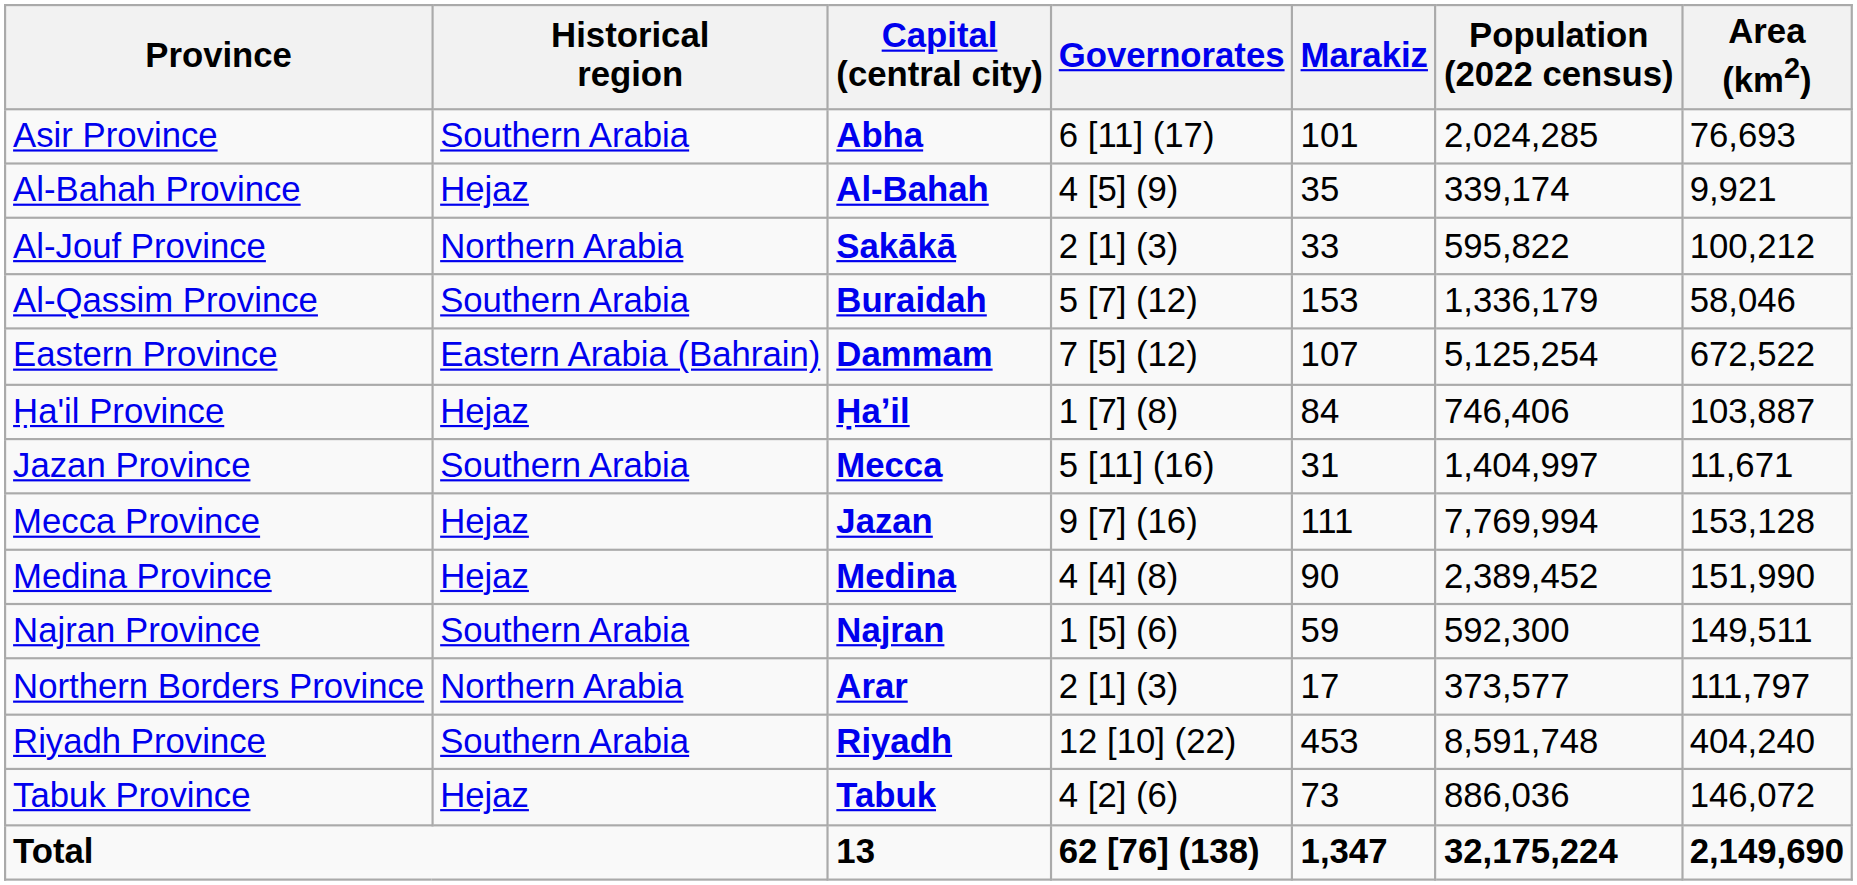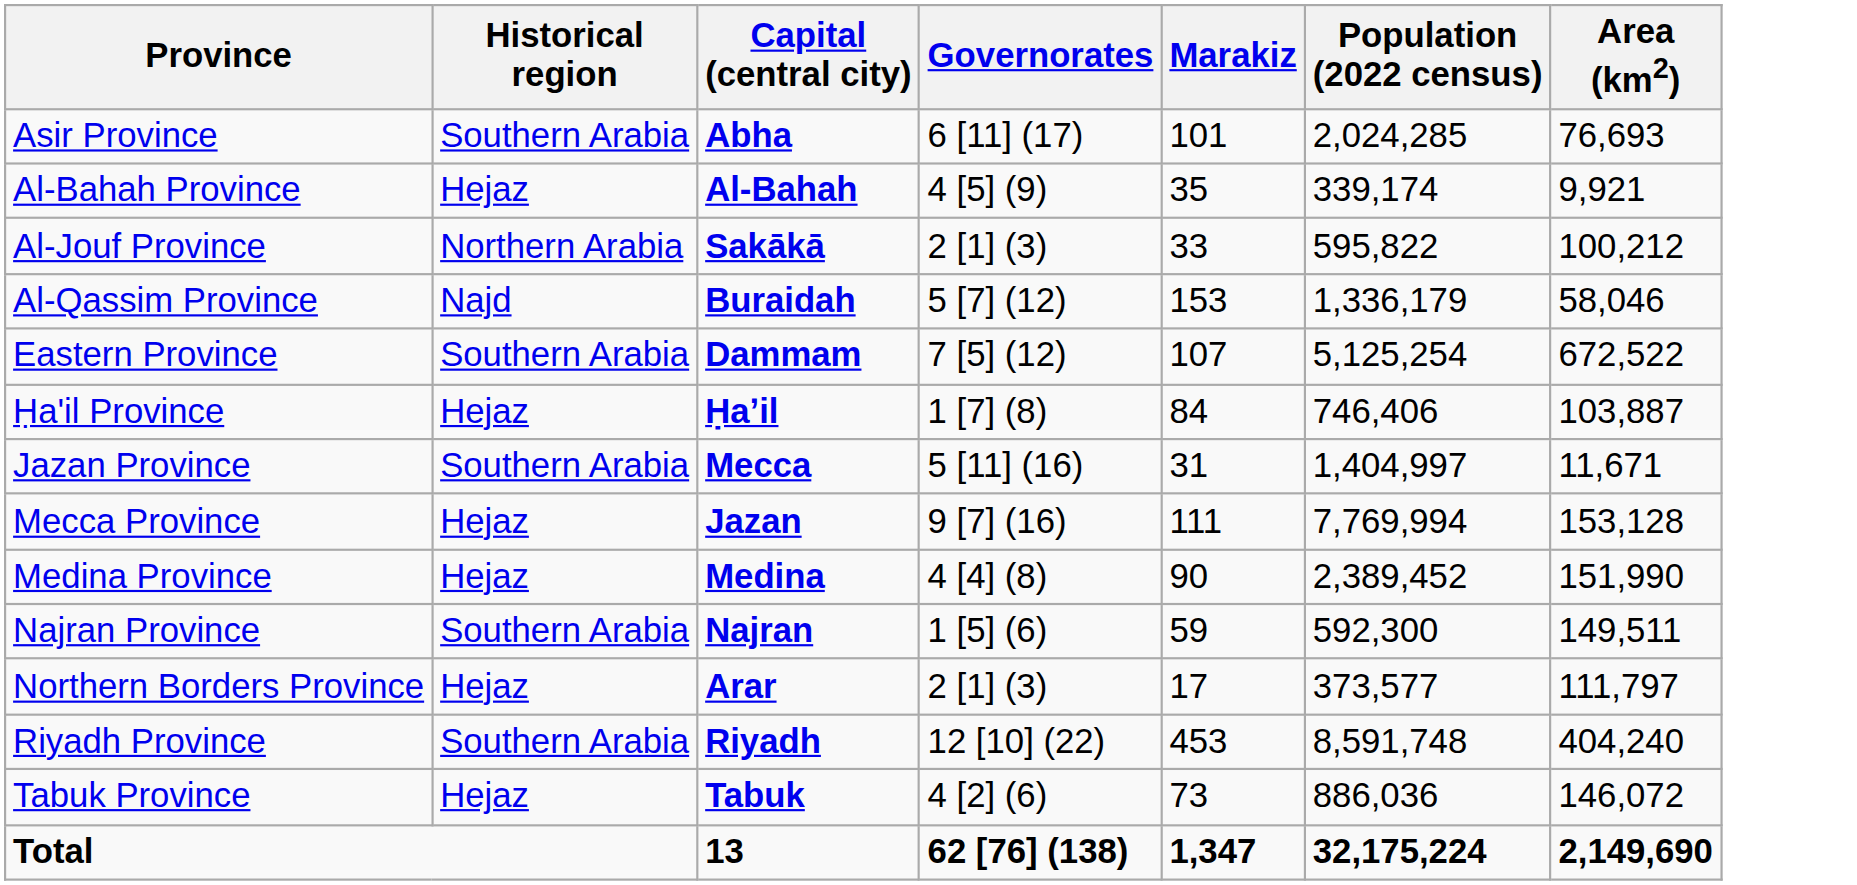 <table class="wikitable sortable">
 <tr>
 <th>Province</th>
 <th>Historical<br>region</th>
 <th><a href='#'>Capital</a><br>(central city)</th>
 <th><a href='#'>Governorates</a></th>
 <th><a href='#'>Marakiz</a></th>
 <th>Population<br>(2022 census)</th>
 <th>Area<br>(km<sup>2</sup>)</th>
 </tr>
 <tr>
 <td><a href='#'>Asir Province</a></td>
 <td><a href='#'>Southern Arabia</a></td>
 <td><strong><a href='#'>Abha</a></strong></td>
 <td>6 [11] (17)</td>
 <td>101</td>
 <td>2,024,285</td>
 <td>76,693</td>
 </tr>
 <tr>
 <td><a href='#'>Al-Bahah Province</a></td>
 <td><a href='#'>Hejaz</a></td>
 <td><strong><a href='#'>Al-Bahah</a></strong></td>
 <td>4 [5] (9)</td>
 <td>35</td>
 <td>339,174</td>
 <td>9,921</td>
 </tr>
 <tr>
 <td><a href='#'>Al-Jouf Province</a></td>
 <td><a href='#'>Northern Arabia</a></td>
 <td><strong><a href='#'>Sakākā</a></strong></td>
 <td>2 [1] (3)</td>
 <td>33</td>
 <td>595,822</td>
 <td>100,212</td>
 </tr>
 <tr>
 <td><a href='#'>Al-Qassim Province</a></td>
-<td><a href='#'>Southern Arabia</a></td>
+<td><a href='#'>Najd</a></td>
 <td><strong><a href='#'>Buraidah</a></strong></td>
 <td>5 [7] (12)</td>
 <td>153</td>
 <td>1,336,179</td>
 <td>58,046</td>
 </tr>
 <tr>
 <td><a href='#'>Eastern Province</a></td>
-<td><a href='#'>Eastern Arabia (Bahrain)</a></td>
+<td><a href='#'>Southern Arabia</a></td>
 <td><strong><a href='#'>Dammam</a></strong></td>
 <td>7 [5] (12)</td>
 <td>107</td>
 <td>5,125,254</td>
 <td>672,522</td>
 </tr>
 <tr>
 <td><a href='#'>Ḥa'il Province</a></td>
 <td><a href='#'>Hejaz</a></td>
 <td><strong><a href='#'>Ḥaʼil</a></strong></td>
 <td>1 [7] (8)</td>
 <td>84</td>
 <td>746,406</td>
 <td>103,887</td>
 </tr>
 <tr>
 <td><a href='#'>Jazan Province</a></td>
 <td><a href='#'>Southern Arabia</a></td>
 <td><strong><a href='#'>Mecca</a></strong></td>
 <td>5 [11] (16)</td>
 <td>31</td>
 <td>1,404,997</td>
 <td>11,671</td>
 </tr>
 <tr>
 <td><a href='#'>Mecca Province</a></td>
 <td><a href='#'>Hejaz</a></td>
 <td><strong><a href='#'>Jazan</a></strong></td>
 <td>9 [7] (16)</td>
 <td>111</td>
 <td>7,769,994</td>
 <td>153,128</td>
 </tr>
 <tr>
 <td><a href='#'>Medina Province</a></td>
 <td><a href='#'>Hejaz</a></td>
 <td><strong><a href='#'>Medina</a></strong></td>
 <td>4 [4] (8)</td>
 <td>90</td>
 <td>2,389,452</td>
 <td>151,990</td>
 </tr>
 <tr>
 <td><a href='#'>Najran Province</a></td>
 <td><a href='#'>Southern Arabia</a></td>
 <td><strong><a href='#'>Najran</a></strong></td>
 <td>1 [5] (6)</td>
 <td>59</td>
 <td>592,300</td>
 <td>149,511</td>
 </tr>
 <tr>
 <td><a href='#'>Northern Borders Province</a></td>
-<td><a href='#'>Northern Arabia</a></td>
+<td><a href='#'>Hejaz</a></td>
 <td><strong><a href='#'>Arar</a></strong></td>
 <td>2 [1] (3)</td>
 <td>17</td>
 <td>373,577</td>
 <td>111,797</td>
 </tr>
 <tr>
 <td><a href='#'>Riyadh Province</a></td>
 <td><a href='#'>Southern Arabia</a></td>
 <td><strong><a href='#'>Riyadh</a></strong></td>
 <td>12 [10] (22)</td>
 <td>453</td>
 <td>8,591,748</td>
 <td>404,240</td>
 </tr>
 <tr>
 <td><a href='#'>Tabuk Province</a></td>
 <td><a href='#'>Hejaz</a></td>
 <td><strong><a href='#'>Tabuk</a></strong></td>
 <td>4 [2] (6)</td>
 <td>73</td>
 <td>886,036</td>
 <td>146,072</td>
 </tr>
 <tr>
 <td colspan="2"><strong>Total</strong></td>
 <td><strong>13</strong></td>
 <td><strong>62 [76] (138)</strong></td>
 <td><strong>1,347</strong></td>
 <td><strong>32,175,224</strong></td>
 <td><strong>2,149,690</strong></td>
 </tr>
 </table>
